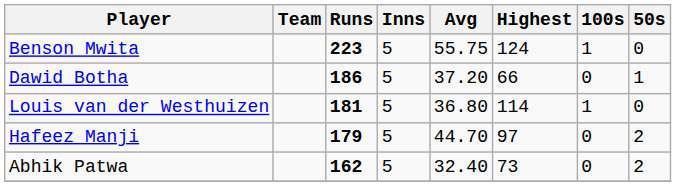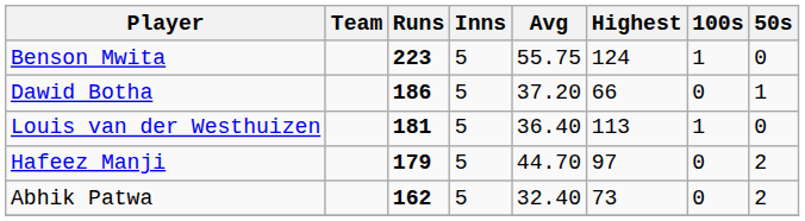 <table class="wikitable">
 <tr>
 <th>Player</th>
 <th>Team</th>
 <th>Runs</th>
 <th>Inns</th>
 <th>Avg</th>
 <th>Highest</th>
 <th>100s</th>
 <th>50s</th>
 </tr>
 <tr>
 <td><a href='#'>Benson Mwita</a></td>
 <td></td>
 <td><strong>223</strong></td>
 <td>5</td>
 <td>55.75</td>
 <td>124</td>
 <td>1</td>
 <td>0</td>
 </tr>
 <tr>
 <td><a href='#'>Dawid Botha</a></td>
 <td></td>
 <td><strong>186</strong></td>
 <td>5</td>
 <td>37.20</td>
 <td>66</td>
 <td>0</td>
 <td>1</td>
 </tr>
 <tr>
 <td><a href='#'>Louis van der Westhuizen</a></td>
 <td></td>
 <td><strong>181</strong></td>
 <td>5</td>
-<td>36.80</td>
-<td>114</td>
+<td>36.40</td>
+<td>113</td>
 <td>1</td>
 <td>0</td>
 </tr>
 <tr>
 <td><a href='#'>Hafeez Manji</a></td>
 <td></td>
 <td><strong>179</strong></td>
 <td>5</td>
 <td>44.70</td>
 <td>97</td>
 <td>0</td>
 <td>2</td>
 </tr>
 <tr>
 <td>Abhik Patwa</td>
 <td></td>
 <td><strong>162</strong></td>
 <td>5</td>
 <td>32.40</td>
 <td>73</td>
 <td>0</td>
 <td>2</td>
 </tr>
 <tr>
 </tr>
 </table>
